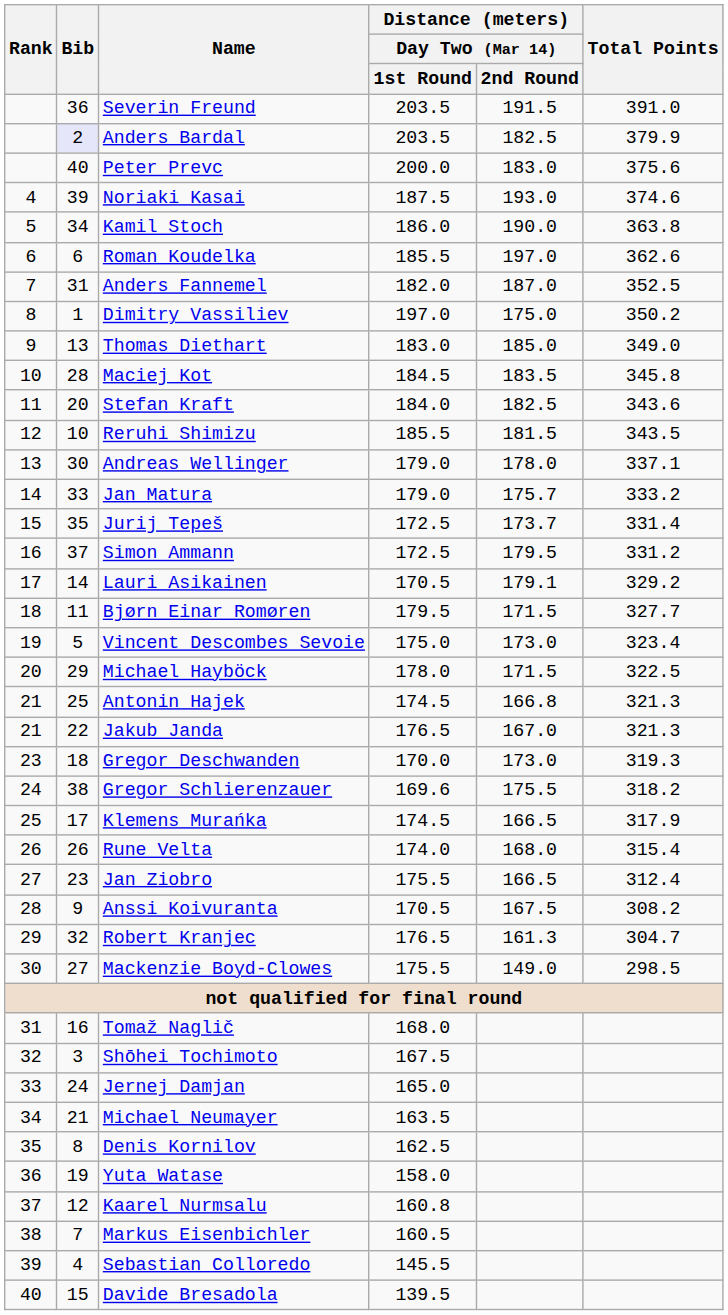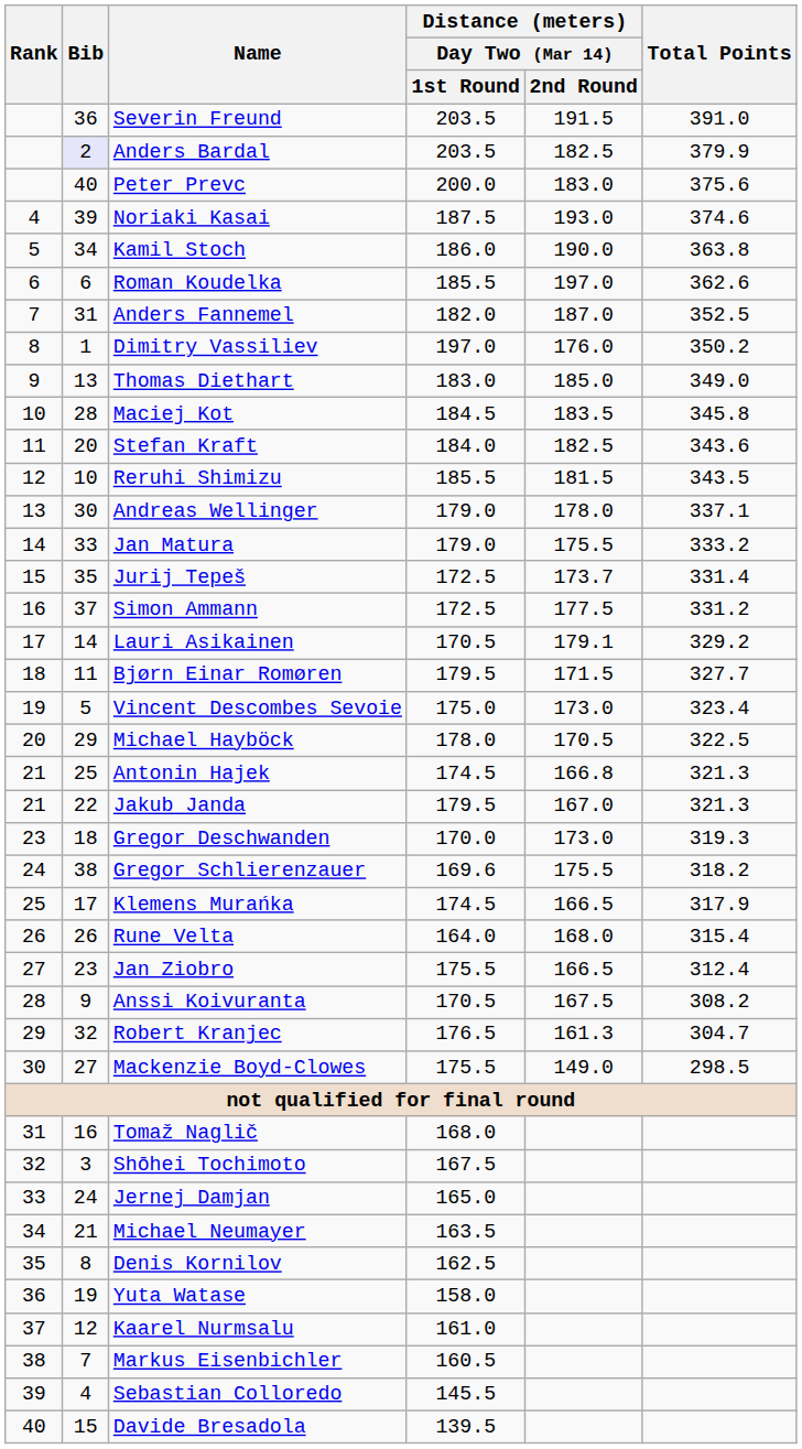 <table class="wikitable sortable" style="text-align:center">
 <tr>
 <th rowspan=3>Rank</th>
 <th rowspan=3>Bib</th>
 <th rowspan=3>Name</th>
 <th colspan=2>Distance (meters)</th>
 <th rowspan=3>Total Points</th>
 </tr>
 <tr>
 <th colspan=2>Day Two <small>(Mar 14)</small></th>
 </tr>
 <tr>
 <th>1st Round</th>
 <th>2nd Round</th>
 </tr>
 <tr>
 <td></td>
 <td>36</td>
 <td align=left> <a href='#'>Severin Freund</a></td>
 <td align=center>203.5</td>
 <td align=center>191.5</td>
 <td align=center>391.0</td>
 </tr>
 <tr>
 <td></td>
 <td style="background: lavender;">2</td>
 <td align=left> <a href='#'>Anders Bardal</a></td>
 <td align=center>203.5</td>
 <td align=center>182.5</td>
 <td align=center>379.9</td>
 </tr>
 <tr>
 <td></td>
 <td>40</td>
 <td align=left> <a href='#'>Peter Prevc</a></td>
 <td align=center>200.0</td>
 <td align=center>183.0</td>
 <td align=center>375.6</td>
 </tr>
 <tr>
 <td>4</td>
 <td>39</td>
 <td align=left> <a href='#'>Noriaki Kasai</a></td>
 <td align=center>187.5</td>
 <td align=center>193.0</td>
 <td align=center>374.6</td>
 </tr>
 <tr>
 <td>5</td>
 <td>34</td>
 <td align=left> <a href='#'>Kamil Stoch</a></td>
 <td align=center>186.0</td>
 <td align=center>190.0</td>
 <td align=center>363.8</td>
 </tr>
 <tr>
 <td>6</td>
 <td>6</td>
 <td align=left> <a href='#'>Roman Koudelka</a></td>
 <td align=center>185.5</td>
 <td align=center>197.0</td>
 <td align=center>362.6</td>
 </tr>
 <tr>
 <td>7</td>
 <td>31</td>
 <td align=left> <a href='#'>Anders Fannemel</a></td>
 <td align=center>182.0</td>
 <td align=center>187.0</td>
 <td align=center>352.5</td>
 </tr>
 <tr>
 <td>8</td>
 <td>1</td>
 <td align=left> <a href='#'>Dimitry Vassiliev</a></td>
 <td align=center>197.0</td>
-<td align=center>175.0</td>
+<td align=center>176.0</td>
 <td align=center>350.2</td>
 </tr>
 <tr>
 <td>9</td>
 <td>13</td>
 <td align=left> <a href='#'>Thomas Diethart</a></td>
 <td align=center>183.0</td>
 <td align=center>185.0</td>
 <td align=center>349.0</td>
 </tr>
 <tr>
 <td>10</td>
 <td>28</td>
 <td align=left> <a href='#'>Maciej Kot</a></td>
 <td align=center>184.5</td>
 <td align=center>183.5</td>
 <td align=center>345.8</td>
 </tr>
 <tr>
 <td>11</td>
 <td>20</td>
 <td align=left> <a href='#'>Stefan Kraft</a></td>
 <td align=center>184.0</td>
 <td align=center>182.5</td>
 <td align=center>343.6</td>
 </tr>
 <tr>
 <td>12</td>
 <td>10</td>
 <td align=left> <a href='#'>Reruhi Shimizu</a></td>
 <td align=center>185.5</td>
 <td align=center>181.5</td>
 <td align=center>343.5</td>
 </tr>
 <tr>
 <td>13</td>
 <td>30</td>
 <td align=left> <a href='#'>Andreas Wellinger</a></td>
 <td align=center>179.0</td>
 <td align=center>178.0</td>
 <td align=center>337.1</td>
 </tr>
 <tr>
 <td>14</td>
 <td>33</td>
 <td align=left> <a href='#'>Jan Matura</a></td>
 <td align=center>179.0</td>
-<td align=center>175.7</td>
+<td align=center>175.5</td>
 <td align=center>333.2</td>
 </tr>
 <tr>
 <td>15</td>
 <td>35</td>
 <td align=left> <a href='#'>Jurij Tepeš</a></td>
 <td align=center>172.5</td>
 <td align=center>173.7</td>
 <td align=center>331.4</td>
 </tr>
 <tr>
 <td>16</td>
 <td>37</td>
 <td align=left> <a href='#'>Simon Ammann</a></td>
 <td align=center>172.5</td>
-<td align=center>179.5</td>
+<td align=center>177.5</td>
 <td align=center>331.2</td>
 </tr>
 <tr>
 <td>17</td>
 <td>14</td>
 <td align=left> <a href='#'>Lauri Asikainen</a></td>
 <td align=center>170.5</td>
 <td align=center>179.1</td>
 <td align=center>329.2</td>
 </tr>
 <tr>
 <td>18</td>
 <td>11</td>
 <td align=left> <a href='#'>Bjørn Einar Romøren</a></td>
 <td align=center>179.5</td>
 <td align=center>171.5</td>
 <td align=center>327.7</td>
 </tr>
 <tr>
 <td>19</td>
 <td>5</td>
 <td align=left> <a href='#'>Vincent Descombes Sevoie</a></td>
 <td align=center>175.0</td>
 <td align=center>173.0</td>
 <td align=center>323.4</td>
 </tr>
 <tr>
 <td>20</td>
 <td>29</td>
 <td align=left> <a href='#'>Michael Hayböck</a></td>
 <td align=center>178.0</td>
-<td align=center>171.5</td>
+<td align=center>170.5</td>
 <td align=center>322.5</td>
 </tr>
 <tr>
 <td>21</td>
 <td>25</td>
 <td align=left> <a href='#'>Antonin Hajek</a></td>
 <td align=center>174.5</td>
 <td align=center>166.8</td>
 <td align=center>321.3</td>
 </tr>
 <tr>
 <td>21</td>
 <td>22</td>
 <td align=left> <a href='#'>Jakub Janda</a></td>
-<td align=center>176.5</td>
+<td align=center>179.5</td>
 <td align=center>167.0</td>
 <td align=center>321.3</td>
 </tr>
 <tr>
 <td>23</td>
 <td>18</td>
 <td align=left> <a href='#'>Gregor Deschwanden</a></td>
 <td align=center>170.0</td>
 <td align=center>173.0</td>
 <td align=center>319.3</td>
 </tr>
 <tr>
 <td>24</td>
 <td>38</td>
 <td align=left> <a href='#'>Gregor Schlierenzauer</a></td>
 <td align=center>169.6</td>
 <td align=center>175.5</td>
 <td align=center>318.2</td>
 </tr>
 <tr>
 <td>25</td>
 <td>17</td>
 <td align=left> <a href='#'>Klemens Murańka</a></td>
 <td align=center>174.5</td>
 <td align=center>166.5</td>
 <td align=center>317.9</td>
 </tr>
 <tr>
 <td>26</td>
 <td>26</td>
 <td align=left> <a href='#'>Rune Velta</a></td>
-<td align=center>174.0</td>
+<td align=center>164.0</td>
 <td align=center>168.0</td>
 <td align=center>315.4</td>
 </tr>
 <tr>
 <td>27</td>
 <td>23</td>
 <td align=left> <a href='#'>Jan Ziobro</a></td>
 <td align=center>175.5</td>
 <td align=center>166.5</td>
 <td align=center>312.4</td>
 </tr>
 <tr>
 <td>28</td>
 <td>9</td>
 <td align=left> <a href='#'>Anssi Koivuranta</a></td>
 <td align=center>170.5</td>
 <td align=center>167.5</td>
 <td align=center>308.2</td>
 </tr>
 <tr>
 <td>29</td>
 <td>32</td>
 <td align=left> <a href='#'>Robert Kranjec</a></td>
 <td align=center>176.5</td>
 <td align=center>161.3</td>
 <td align=center>304.7</td>
 </tr>
 <tr>
 <td>30</td>
 <td>27</td>
 <td align=left> <a href='#'>Mackenzie Boyd-Clowes</a></td>
 <td align=center>175.5</td>
 <td align=center>149.0</td>
 <td align=center>298.5</td>
 </tr>
 <tr>
 <td colspan=8 bgcolor=EFDECD align=center><strong>not qualified for final round</strong></td>
 </tr>
 <tr>
 <td>31</td>
 <td>16</td>
 <td align=left> <a href='#'>Tomaž Naglič</a></td>
 <td align=center>168.0</td>
 <td align=center></td>
 <td align=center></td>
 </tr>
 <tr>
 <td>32</td>
 <td>3</td>
 <td align=left> <a href='#'>Shōhei Tochimoto</a></td>
 <td align=center>167.5</td>
 <td align=center></td>
 <td align=center></td>
 </tr>
 <tr>
 <td>33</td>
 <td>24</td>
 <td align=left> <a href='#'>Jernej Damjan</a></td>
 <td align=center>165.0</td>
 <td align=center></td>
 <td align=center></td>
 </tr>
 <tr>
 <td>34</td>
 <td>21</td>
 <td align=left> <a href='#'>Michael Neumayer</a></td>
 <td align=center>163.5</td>
 <td align=center></td>
 <td align=center></td>
 </tr>
 <tr>
 <td>35</td>
 <td>8</td>
 <td align=left> <a href='#'>Denis Kornilov</a></td>
 <td align=center>162.5</td>
 <td align=center></td>
 <td align=center></td>
 </tr>
 <tr>
 <td>36</td>
 <td>19</td>
 <td align=left> <a href='#'>Yuta Watase</a></td>
 <td align=center>158.0</td>
 <td align=center></td>
 <td align=center></td>
 </tr>
 <tr>
 <td>37</td>
 <td>12</td>
 <td align=left> <a href='#'>Kaarel Nurmsalu</a></td>
-<td align=center>160.8</td>
+<td align=center>161.0</td>
 <td align=center></td>
 <td align=center></td>
 </tr>
 <tr>
 <td>38</td>
 <td>7</td>
 <td align=left> <a href='#'>Markus Eisenbichler</a></td>
 <td align=center>160.5</td>
 <td align=center></td>
 <td align=center></td>
 </tr>
 <tr>
 <td>39</td>
 <td>4</td>
 <td align=left> <a href='#'>Sebastian Colloredo</a></td>
 <td align=center>145.5</td>
 <td align=center></td>
 <td align=center></td>
 </tr>
 <tr>
 <td>40</td>
 <td>15</td>
 <td align=left> <a href='#'>Davide Bresadola</a></td>
 <td align=center>139.5</td>
 <td align=center></td>
 <td align=center></td>
 </tr>
 </table>
